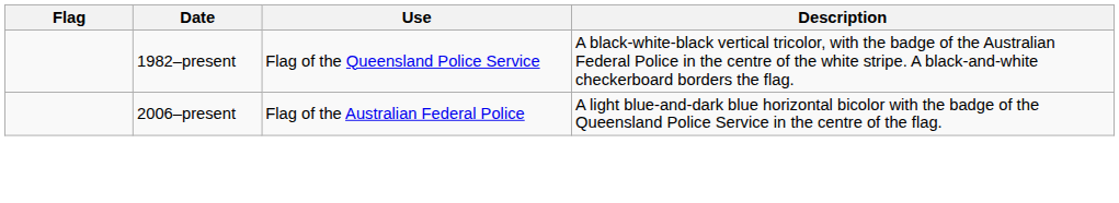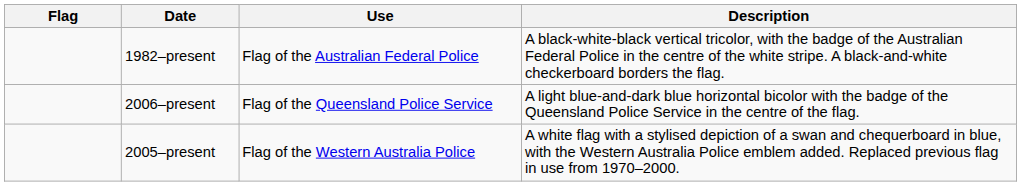 <table class="wikitable">
 <tr>
 <th scope="col" style="width:120px;">Flag</th>
 <th scope="col" style="width:120px;">Date</th>
 <th scope="col" style="width:300px;">Use</th>
 <th scope="col" style="width:530px;">Description</th>
 </tr>
 <tr>
 <td style="text-align:center;"></td>
 <td>1982–present</td>
-<td>Flag of the <a href='#'>Queensland Police Service</a></td>
+<td>Flag of the <a href='#'>Australian Federal Police</a></td>
 <td style="text-align:left;">A black-white-black vertical tricolor, with the badge of the Australian Federal Police in the centre of the white stripe. A black-and-white checkerboard borders the flag.</td>
 </tr>
 <tr>
 <td style="text-align:center;"></td>
 <td>2006–present</td>
-<td>Flag of the <a href='#'>Australian Federal Police</a></td>
+<td>Flag of the <a href='#'>Queensland Police Service</a></td>
 <td style="text-align:left;">A light blue-and-dark blue horizontal bicolor with the badge of the Queensland Police Service in the centre of the flag.</td>
 </tr>
+<tr>
+<td style="text-align:center;"></td>
+<td>2005–present</td>
+<td>Flag of the <a href='#'>Western Australia Police</a></td>
+<td style="text-align:left;">A white flag with a stylised depiction of a swan and chequerboard in blue, with the Western Australia Police emblem added. Replaced previous flag in use from 1970–2000.</td>
+</tr>
 </table>
